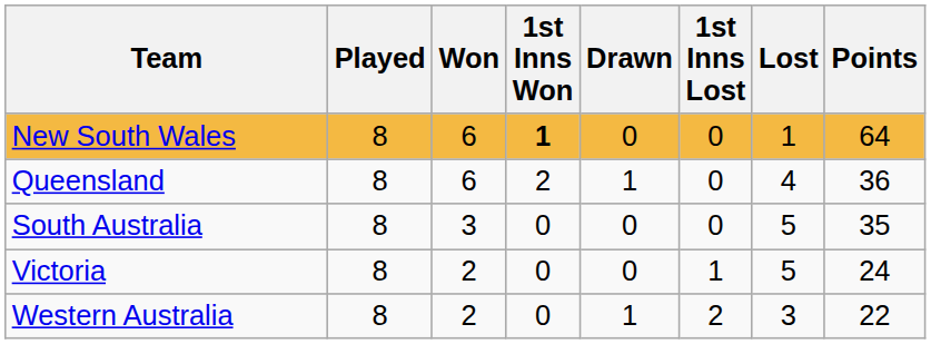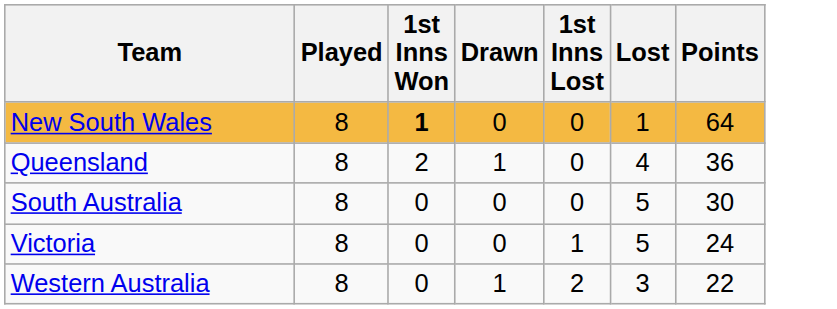 <table class="wikitable" style="text-align:center;">
 <tr>
 <th width=175>Team</th>
 <th style="width:30px;" abbr="Played">Played</th>
-<th style="width:30px;" abbr="Won">Won</th>
 <th style="width:30px;" abbr="1stWon">1st Inns Won</th>
 <th style="width:30px;" abbr="Drawn">Drawn</th>
 <th style="width:30px;" abbr="1stLost">1st Inns Lost</th>
 <th style="width:30px;" abbr="Lost">Lost</th>
 <th style="width:30px;" abbr="Points">Points</th>
 </tr>
 <tr style="background:#f4b942;">
 <td style="text-align:left;"><a href='#'>New South Wales</a></td>
 <td>8</td>
-<td>6</td>
 <td><strong>1</strong></td>
 <td>0</td>
 <td>0</td>
 <td>1</td>
 <td>64</td>
 </tr>
 <tr>
 <td style="text-align:left;"><a href='#'>Queensland</a></td>
 <td>8</td>
-<td>6</td>
 <td>2</td>
 <td>1</td>
 <td>0</td>
 <td>4</td>
 <td>36</td>
 </tr>
 <tr>
 <td style="text-align:left;"><a href='#'>South Australia</a></td>
 <td>8</td>
-<td>3</td>
 <td>0</td>
 <td>0</td>
 <td>0</td>
 <td>5</td>
-<td>35</td>
+<td>30</td>
 </tr>
 <tr>
 <td style="text-align:left;"><a href='#'>Victoria</a></td>
 <td>8</td>
-<td>2</td>
 <td>0</td>
 <td>0</td>
 <td>1</td>
 <td>5</td>
 <td>24</td>
 </tr>
 <tr>
 <td style="text-align:left;"><a href='#'>Western Australia</a></td>
 <td>8</td>
-<td>2</td>
 <td>0</td>
 <td>1</td>
 <td>2</td>
 <td>3</td>
 <td>22</td>
 </tr>
 </table>
